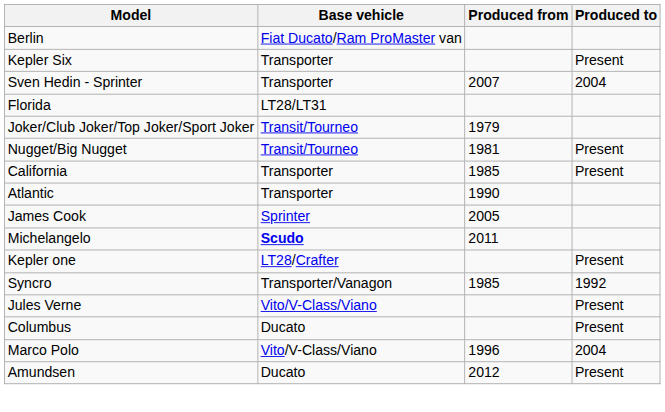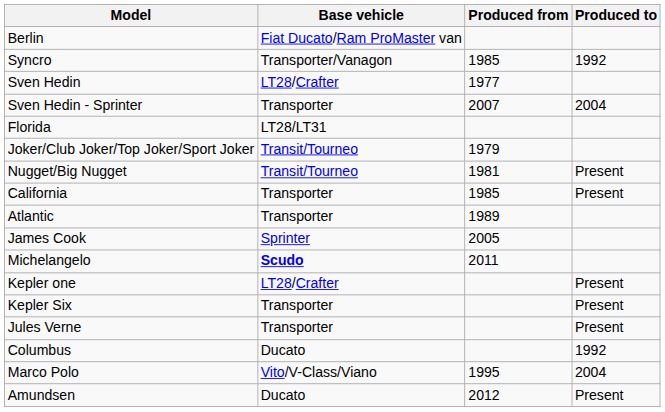 <table class="wikitable sortable">
 <tr>
 <th>Model</th>
 <th>Base vehicle</th>
 <th>Produced from</th>
 <th>Produced to</th>
 </tr>
 <tr>
 <td>Berlin</td>
 <td><a href='#'>Fiat Ducato</a>/<a href='#'>Ram ProMaster</a> van</td>
 <td></td>
 <td></td>
 </tr>
 <tr>
-<td>Kepler Six</td>
-<td>Transporter</td>
+<td>Syncro</td>
+<td>Transporter/Vanagon</td>
+<td>1985</td>
+<td>1992</td>
+</tr>
+<tr>
+<td>Sven Hedin</td>
+<td><a href='#'>LT28</a>/<a href='#'>Crafter</a></td>
+<td>1977</td>
 <td></td>
-<td>Present</td>
 </tr>
 <tr>
 <td>Sven Hedin - Sprinter</td>
 <td>Transporter</td>
 <td>2007</td>
 <td>2004</td>
 </tr>
 <tr>
 <td>Florida</td>
 <td>LT28/LT31</td>
 <td></td>
 <td></td>
 </tr>
 <tr>
 <td>Joker/Club Joker/Top Joker/Sport Joker</td>
 <td><a href='#'>Transit/Tourneo</a></td>
 <td>1979</td>
 <td></td>
 </tr>
 <tr>
 <td>Nugget/Big Nugget</td>
 <td><a href='#'>Transit/Tourneo</a></td>
 <td>1981</td>
 <td>Present</td>
 </tr>
 <tr>
 <td>California</td>
 <td>Transporter</td>
 <td>1985</td>
 <td>Present</td>
 </tr>
 <tr>
 <td>Atlantic</td>
 <td>Transporter</td>
-<td>1990</td>
+<td>1989</td>
 <td></td>
 </tr>
 <tr>
 <td>James Cook</td>
 <td><a href='#'>Sprinter</a></td>
 <td>2005</td>
 <td></td>
 </tr>
 <tr>
 <td>Michelangelo</td>
 <td><strong><a href='#'>Scudo</a></strong></td>
 <td>2011</td>
 <td></td>
 </tr>
 <tr>
 <td>Kepler one</td>
 <td><a href='#'>LT28</a>/<a href='#'>Crafter</a></td>
 <td></td>
 <td>Present</td>
 </tr>
 <tr>
-<td>Syncro</td>
-<td>Transporter/Vanagon</td>
-<td>1985</td>
-<td>1992</td>
+<td>Kepler Six</td>
+<td>Transporter</td>
+<td></td>
+<td>Present</td>
 </tr>
 <tr>
 <td>Jules Verne</td>
-<td><a href='#'>Vito/V-Class/Viano</a></td>
+<td>Transporter</td>
 <td></td>
 <td>Present</td>
 </tr>
 <tr>
 <td>Columbus</td>
 <td>Ducato</td>
 <td></td>
-<td>Present</td>
+<td>1992</td>
 </tr>
 <tr>
 <td>Marco Polo</td>
 <td><a href='#'>Vito</a>/V-Class/Viano</td>
-<td>1996</td>
+<td>1995</td>
 <td>2004</td>
 </tr>
 <tr>
 <td>Amundsen</td>
 <td>Ducato</td>
 <td>2012</td>
 <td>Present</td>
 </tr>
 </table>
